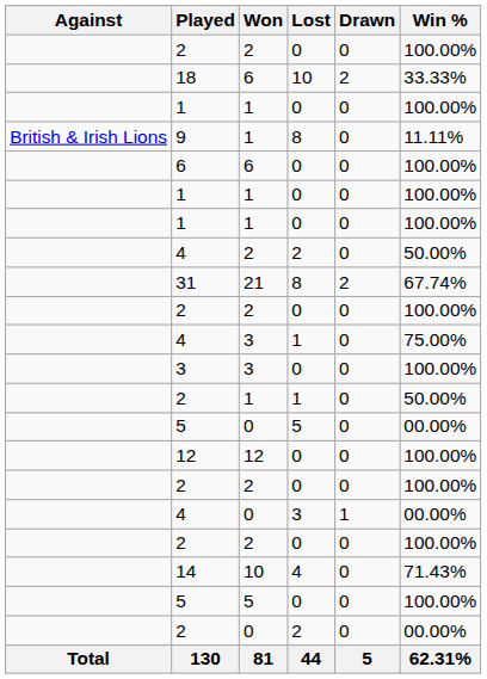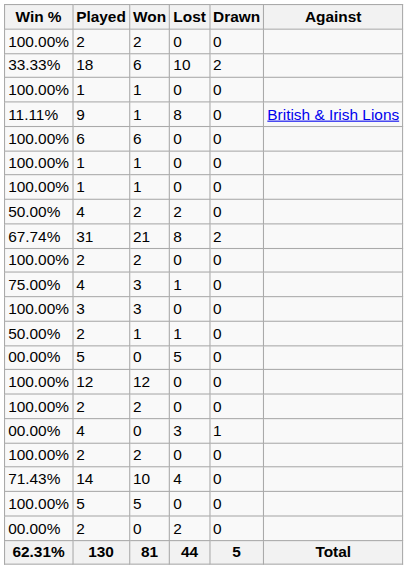 <table class="sortable wikitable" style="font-size:90%">
 <tr>
-<th>Against</th>
+<th>Win %</th>
 <th>Played</th>
 <th>Won</th>
 <th>Lost</th>
 <th>Drawn</th>
-<th>Win %</th>
+<th>Against</th>
 </tr>
 <tr>
-<td></td>
+<td>100.00%</td>
 <td>2</td>
 <td>2</td>
 <td>0</td>
 <td>0</td>
-<td>100.00%</td>
+<td></td>
 </tr>
 <tr>
-<td></td>
+<td>33.33%</td>
 <td>18</td>
 <td>6</td>
 <td>10</td>
 <td>2</td>
-<td>33.33%</td>
+<td></td>
 </tr>
 <tr>
-<td></td>
+<td>100.00%</td>
 <td>1</td>
 <td>1</td>
 <td>0</td>
 <td>0</td>
-<td>100.00%</td>
+<td></td>
 </tr>
 <tr>
-<td> <a href='#'>British & Irish Lions</a></td>
+<td>11.11%</td>
 <td>9</td>
 <td>1</td>
 <td>8</td>
 <td>0</td>
-<td>11.11%</td>
+<td> <a href='#'>British & Irish Lions</a></td>
 </tr>
 <tr>
-<td></td>
+<td>100.00%</td>
 <td>6</td>
 <td>6</td>
 <td>0</td>
 <td>0</td>
-<td>100.00%</td>
+<td></td>
 </tr>
 <tr>
-<td></td>
+<td>100.00%</td>
 <td>1</td>
 <td>1</td>
 <td>0</td>
 <td>0</td>
-<td>100.00%</td>
+<td></td>
 </tr>
 <tr>
-<td></td>
+<td>100.00%</td>
 <td>1</td>
 <td>1</td>
 <td>0</td>
 <td>0</td>
-<td>100.00%</td>
+<td></td>
 </tr>
 <tr>
-<td></td>
+<td>50.00%</td>
 <td>4</td>
 <td>2</td>
 <td>2</td>
 <td>0</td>
-<td>50.00%</td>
+<td></td>
 </tr>
 <tr>
-<td></td>
+<td>67.74%</td>
 <td>31</td>
 <td>21</td>
 <td>8</td>
 <td>2</td>
-<td>67.74%</td>
+<td></td>
 </tr>
 <tr>
-<td></td>
+<td>100.00%</td>
 <td>2</td>
 <td>2</td>
 <td>0</td>
 <td>0</td>
-<td>100.00%</td>
+<td></td>
 </tr>
 <tr>
-<td></td>
+<td>75.00%</td>
 <td>4</td>
 <td>3</td>
 <td>1</td>
 <td>0</td>
-<td>75.00%</td>
+<td></td>
 </tr>
 <tr>
-<td></td>
+<td>100.00%</td>
 <td>3</td>
 <td>3</td>
 <td>0</td>
 <td>0</td>
-<td>100.00%</td>
+<td></td>
 </tr>
 <tr>
-<td></td>
+<td>50.00%</td>
 <td>2</td>
 <td>1</td>
 <td>1</td>
 <td>0</td>
-<td>50.00%</td>
+<td></td>
 </tr>
 <tr>
-<td></td>
+<td>00.00%</td>
 <td>5</td>
 <td>0</td>
 <td>5</td>
 <td>0</td>
-<td>00.00%</td>
+<td></td>
 </tr>
 <tr>
-<td></td>
+<td>100.00%</td>
 <td>12</td>
 <td>12</td>
 <td>0</td>
 <td>0</td>
-<td>100.00%</td>
+<td></td>
 </tr>
 <tr>
-<td></td>
+<td>100.00%</td>
 <td>2</td>
 <td>2</td>
 <td>0</td>
 <td>0</td>
-<td>100.00%</td>
+<td></td>
 </tr>
 <tr>
-<td></td>
+<td>00.00%</td>
 <td>4</td>
 <td>0</td>
 <td>3</td>
 <td>1</td>
-<td>00.00%</td>
+<td></td>
 </tr>
 <tr>
-<td></td>
+<td>100.00%</td>
 <td>2</td>
 <td>2</td>
 <td>0</td>
 <td>0</td>
-<td>100.00%</td>
+<td></td>
 </tr>
 <tr>
-<td></td>
+<td>71.43%</td>
 <td>14</td>
 <td>10</td>
 <td>4</td>
 <td>0</td>
-<td>71.43%</td>
+<td></td>
 </tr>
 <tr>
-<td></td>
+<td>100.00%</td>
 <td>5</td>
 <td>5</td>
 <td>0</td>
 <td>0</td>
-<td>100.00%</td>
+<td></td>
 </tr>
 <tr>
-<td></td>
+<td>00.00%</td>
 <td>2</td>
 <td>0</td>
 <td>2</td>
 <td>0</td>
-<td>00.00%</td>
+<td></td>
 </tr>
 <tr>
-<th>Total</th>
+<th>62.31%</th>
 <th>130</th>
 <th>81</th>
 <th>44</th>
 <th>5</th>
-<th>62.31%</th>
+<th>Total</th>
 </tr>
 </table>
